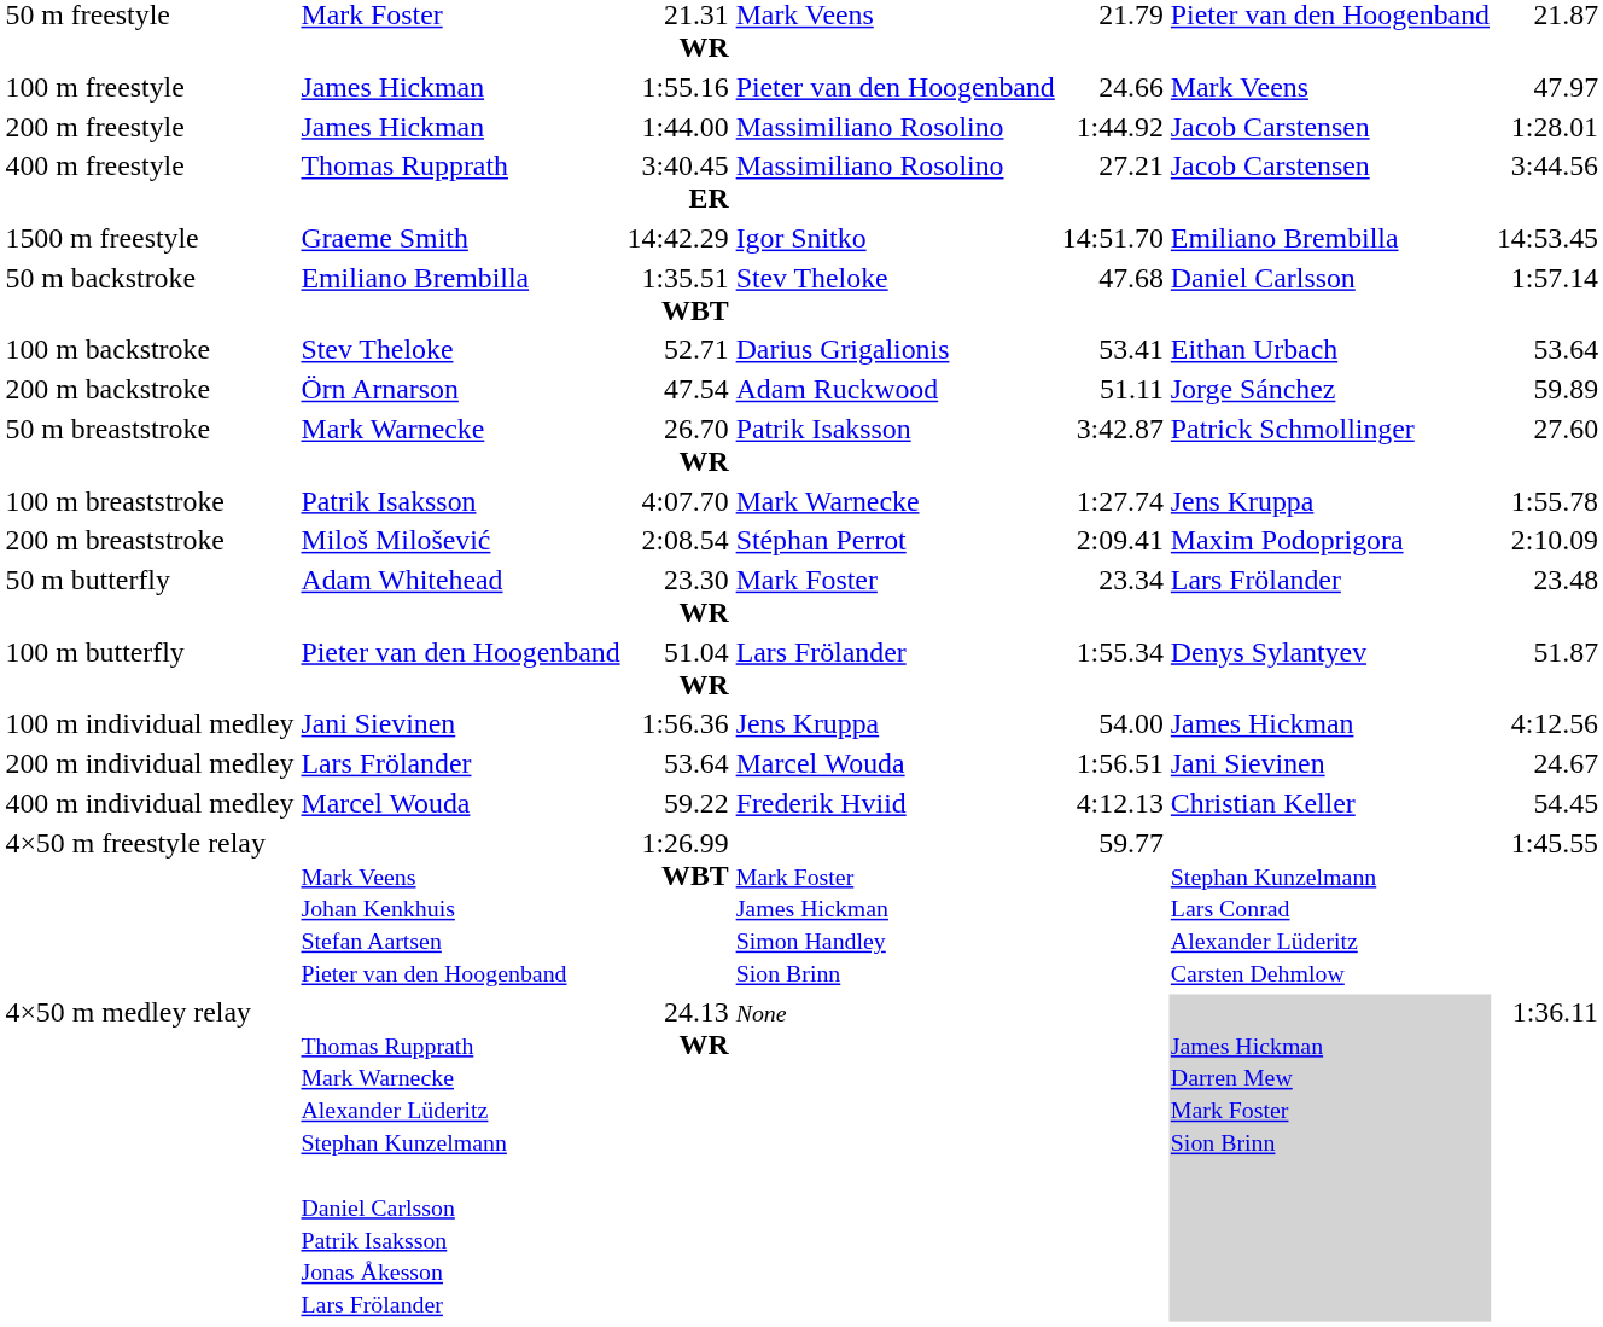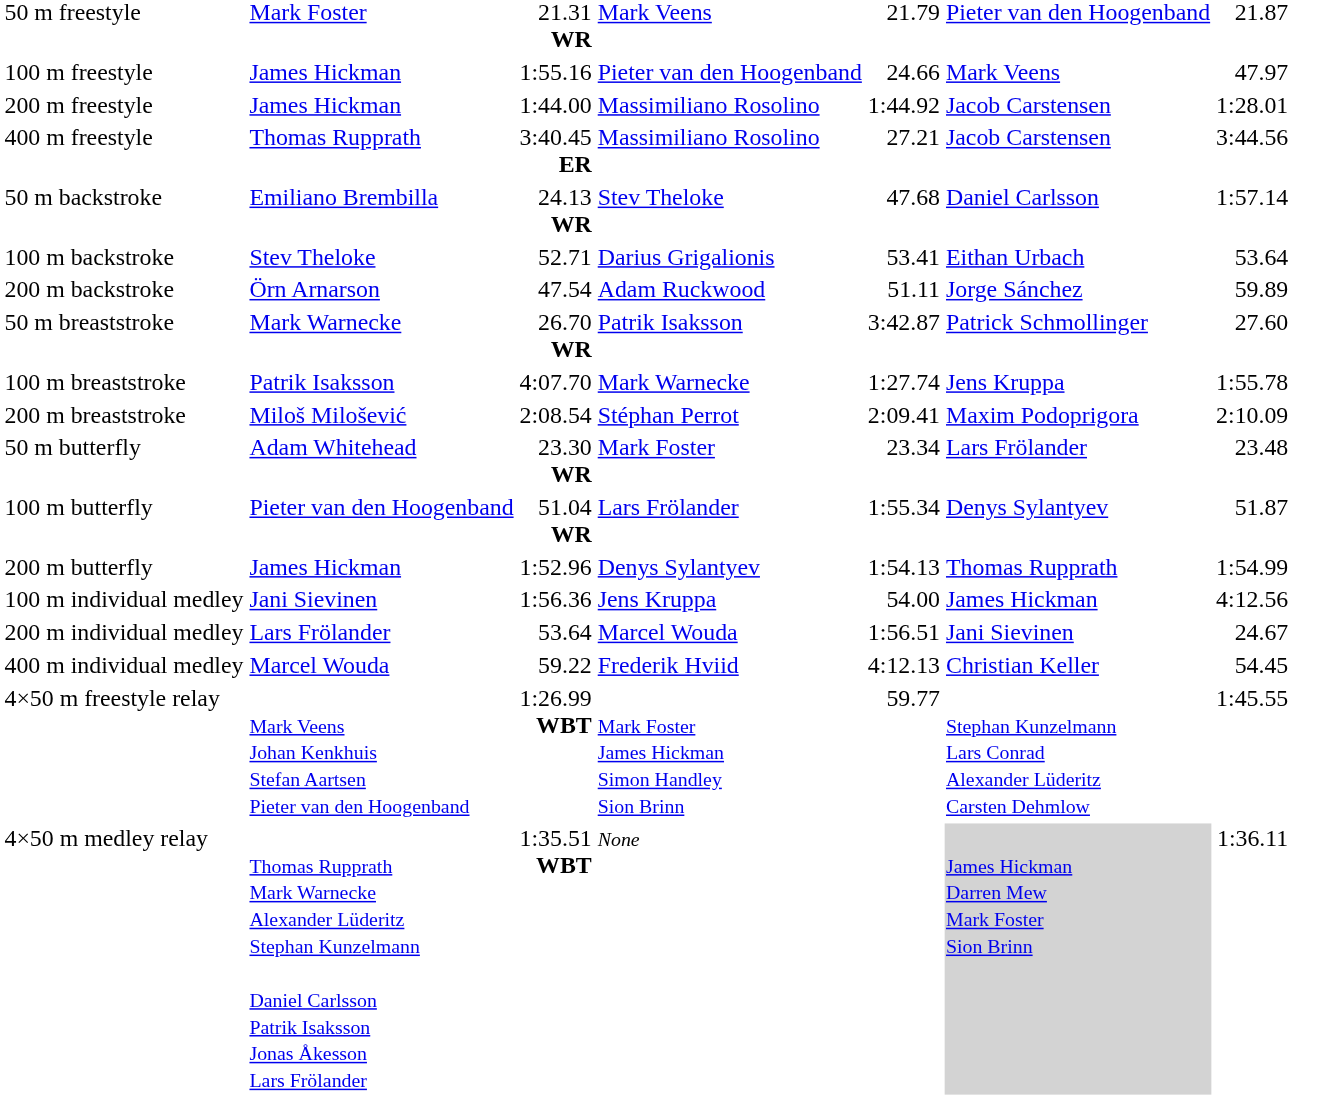 <table>
 <tr valign=top>
 <td>50 m freestyle<br></td>
 <td><a href='#'>Mark Foster</a><br><small></small></td>
 <td align=right>21.31<br><strong>WR</strong></td>
 <td><a href='#'>Mark Veens</a><br><small></small></td>
 <td align=right>21.79</td>
 <td><a href='#'>Pieter van den Hoogenband</a><br><small></small></td>
 <td align=right>21.87</td>
 </tr>
 <tr valign=top>
 <td>100 m freestyle<br></td>
 <td><a href='#'>James Hickman</a><br><small></small></td>
 <td align=right>1:55.16</td>
 <td><a href='#'>Pieter van den Hoogenband</a><br><small></small></td>
 <td align=right>24.66</td>
 <td><a href='#'>Mark Veens</a><br><small></small></td>
 <td align=right>47.97</td>
 </tr>
 <tr valign=top>
 <td>200 m freestyle<br></td>
 <td><a href='#'>James Hickman</a><br><small></small></td>
 <td align=right>1:44.00</td>
 <td><a href='#'>Massimiliano Rosolino</a><br><small></small></td>
 <td align=right>1:44.92</td>
 <td><a href='#'>Jacob Carstensen</a><br><small></small></td>
 <td align=right>1:28.01</td>
 </tr>
 <tr valign=top>
 <td>400 m freestyle<br></td>
 <td><a href='#'>Thomas Rupprath</a><br><small></small></td>
 <td align=right>3:40.45<br><strong>ER</strong></td>
 <td><a href='#'>Massimiliano Rosolino</a><br><small></small></td>
 <td align=right>27.21</td>
 <td><a href='#'>Jacob Carstensen</a><br><small></small></td>
 <td align=right>3:44.56</td>
 </tr>
 <tr valign=top>
-<td>1500 m freestyle<br></td>
-<td><a href='#'>Graeme Smith</a><br><small></small></td>
-<td align=right>14:42.29</td>
-<td><a href='#'>Igor Snitko</a><br><small></small></td>
-<td align=right>14:51.70</td>
-<td><a href='#'>Emiliano Brembilla</a><br><small></small></td>
-<td align=right>14:53.45</td>
-</tr>
-<tr valign=top>
 <td>50 m backstroke<br></td>
 <td><a href='#'>Emiliano Brembilla</a><br><small></small></td>
-<td align=right>1:35.51<br><strong>WBT</strong></td>
+<td align=right>24.13<br><strong>WR</strong></td>
 <td><a href='#'>Stev Theloke</a><br><small></small></td>
 <td align=right>47.68</td>
 <td><a href='#'>Daniel Carlsson</a><br><small></small></td>
 <td align=right>1:57.14</td>
 </tr>
 <tr valign=top>
 <td>100 m backstroke<br></td>
 <td><a href='#'>Stev Theloke</a><br><small></small></td>
 <td align=right>52.71</td>
 <td><a href='#'>Darius Grigalionis</a><br><small></small></td>
 <td align=right>53.41</td>
 <td><a href='#'>Eithan Urbach</a><br><small></small></td>
 <td align=right>53.64</td>
 </tr>
 <tr valign=top>
 <td>200 m backstroke<br></td>
 <td><a href='#'>Örn Arnarson</a><br><small></small></td>
 <td align=right>47.54</td>
 <td><a href='#'>Adam Ruckwood</a><br><small></small></td>
 <td align=right>51.11</td>
 <td><a href='#'>Jorge Sánchez</a><br><small></small></td>
 <td align=right>59.89</td>
 </tr>
 <tr valign=top>
 <td>50 m breaststroke<br></td>
 <td><a href='#'>Mark Warnecke</a><br><small></small></td>
 <td align=right>26.70<br><strong>WR</strong></td>
 <td><a href='#'>Patrik Isaksson</a><br><small></small></td>
 <td align=right>3:42.87</td>
 <td><a href='#'>Patrick Schmollinger</a><br><small></small></td>
 <td align=right>27.60</td>
 </tr>
 <tr valign=top>
 <td>100 m breaststroke<br></td>
 <td><a href='#'>Patrik Isaksson</a><br><small></small></td>
 <td align=right>4:07.70</td>
 <td><a href='#'>Mark Warnecke</a><br><small></small></td>
 <td align=right>1:27.74</td>
 <td><a href='#'>Jens Kruppa</a><br><small></small></td>
 <td align=right>1:55.78</td>
 </tr>
 <tr valign=top>
 <td>200 m breaststroke<br></td>
 <td><a href='#'>Miloš Milošević</a><br><small></small></td>
 <td align=right>2:08.54</td>
 <td><a href='#'>Stéphan Perrot</a><br><small></small></td>
 <td align=right>2:09.41</td>
 <td><a href='#'>Maxim Podoprigora</a><br><small></small></td>
 <td align=right>2:10.09</td>
 </tr>
 <tr valign=top>
 <td>50 m butterfly<br></td>
 <td><a href='#'>Adam Whitehead</a><br><small></small></td>
 <td align=right>23.30<br><strong>WR</strong></td>
 <td><a href='#'>Mark Foster</a><br><small></small></td>
 <td align=right>23.34</td>
 <td><a href='#'>Lars Frölander</a><br><small></small></td>
 <td align=right>23.48</td>
 </tr>
 <tr valign=top>
 <td>100 m butterfly<br></td>
 <td><a href='#'>Pieter van den Hoogenband</a><br><small></small></td>
 <td align=right>51.04<br><strong>WR</strong></td>
 <td><a href='#'>Lars Frölander</a><br><small></small></td>
 <td align=right>1:55.34</td>
 <td><a href='#'>Denys Sylantyev</a><br><small></small></td>
 <td align=right>51.87</td>
 </tr>
 <tr valign=top>
+<td>200 m butterfly<br></td>
+<td><a href='#'>James Hickman</a><br><small></small></td>
+<td align=right>1:52.96</td>
+<td><a href='#'>Denys Sylantyev</a><br><small></small></td>
+<td align=right>1:54.13</td>
+<td><a href='#'>Thomas Rupprath</a><br><small></small></td>
+<td align=right>1:54.99</td>
+</tr>
+<tr valign=top>
 <td>100 m individual medley<br></td>
 <td><a href='#'>Jani Sievinen</a><br><small></small></td>
 <td align=right>1:56.36</td>
 <td><a href='#'>Jens Kruppa</a><br><small></small></td>
 <td align=right>54.00</td>
 <td><a href='#'>James Hickman</a><br><small></small></td>
 <td align=right>4:12.56</td>
 </tr>
 <tr valign=top>
 <td>200 m individual medley<br></td>
 <td><a href='#'>Lars Frölander</a><br><small></small></td>
 <td align=right>53.64</td>
 <td><a href='#'>Marcel Wouda</a><br><small></small></td>
 <td align=right>1:56.51</td>
 <td><a href='#'>Jani Sievinen</a><br><small></small></td>
 <td align=right>24.67</td>
 </tr>
 <tr valign=top>
 <td>400 m individual medley<br></td>
 <td><a href='#'>Marcel Wouda</a><br><small></small></td>
 <td align=right>59.22</td>
 <td><a href='#'>Frederik Hviid</a><br><small></small></td>
 <td align=right>4:12.13</td>
 <td><a href='#'>Christian Keller</a><br><small></small></td>
 <td align=right>54.45</td>
 </tr>
 <tr valign=top>
 <td>4×50 m freestyle relay<br></td>
 <td><br><small><a href='#'>Mark Veens</a><br><a href='#'>Johan Kenkhuis</a><br><a href='#'>Stefan Aartsen</a><br><a href='#'>Pieter van den Hoogenband</a></small></td>
 <td align=right>1:26.99<br><strong>WBT</strong></td>
 <td><br><small><a href='#'>Mark Foster</a><br><a href='#'>James Hickman</a><br><a href='#'>Simon Handley</a><br><a href='#'>Sion Brinn</a></small></td>
 <td align=right>59.77</td>
 <td><br><small><a href='#'>Stephan Kunzelmann</a><br><a href='#'>Lars Conrad</a><br><a href='#'>Alexander Lüderitz</a><br><a href='#'>Carsten Dehmlow</a></small></td>
 <td align=right>1:45.55</td>
 </tr>
 <tr valign=top>
 <td>4×50 m medley relay<br></td>
 <td><br><small><a href='#'>Thomas Rupprath</a><br><a href='#'>Mark Warnecke</a><br><a href='#'>Alexander Lüderitz</a><br><a href='#'>Stephan Kunzelmann</a></small><br><br><small><a href='#'>Daniel Carlsson</a><br><a href='#'>Patrik Isaksson</a><br><a href='#'>Jonas Åkesson</a><br><a href='#'>Lars Frölander</a></small></td>
-<td align=right>24.13<br><strong>WR</strong></td>
+<td align=right>1:35.51<br><strong>WBT</strong></td>
 <td><small><em>None</em></small></td>
 <td align=right></td>
 <td style="background: lightgrey;"><br><small><a href='#'>James Hickman</a><br><a href='#'>Darren Mew</a><br><a href='#'>Mark Foster</a><br><a href='#'>Sion Brinn</a></small></td>
 <td align=right>1:36.11</td>
 </tr>
 </table>
